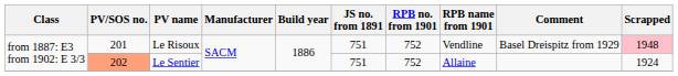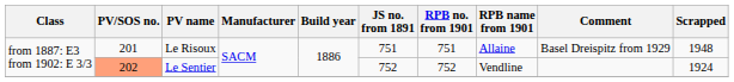 <table class="wikitable" style="text-align:center">
 <tr>
 <th>Class</th>
 <th>PV/SOS no.</th>
 <th>PV name</th>
 <th>Manufacturer</th>
 <th>Build year</th>
 <th>JS no.<br> from 1891</th>
 <th><a href='#'>RPB</a> no.<br> from 1901</th>
 <th>RPB name<br>from 1901</th>
 <th>Comment</th>
 <th>Scrapped</th>
 </tr>
 <tr>
 <td rowspan="2" style="text-align:left">from 1887: E3<br>from 1902: E 3/3</td>
 <td>201</td>
 <td style="text-align:left">Le Risoux</td>
 <td rowspan="2" style="text-align:left"><a href='#'>SACM</a></td>
 <td rowspan="2">1886</td>
 <td>751</td>
-<td>752</td>
-<td style="text-align:left">Vendline</td>
+<td>751</td>
+<td style="text-align:left"><a href='#'>Allaine</a></td>
 <td style="text-align:left">Basel Dreispitz from 1929</td>
-<td style="background: pink;">1948</td>
+<td>1948</td>
 </tr>
 <tr>
 <td style="background: lightsalmon;">202</td>
 <td style="text-align:left"><a href='#'>Le Sentier</a></td>
-<td>751</td>
 <td>752</td>
-<td style="text-align:left"><a href='#'>Allaine</a></td>
+<td>752</td>
+<td style="text-align:left">Vendline</td>
 <td></td>
 <td>1924</td>
 </tr>
 <tr>
 </tr>
 </table>
